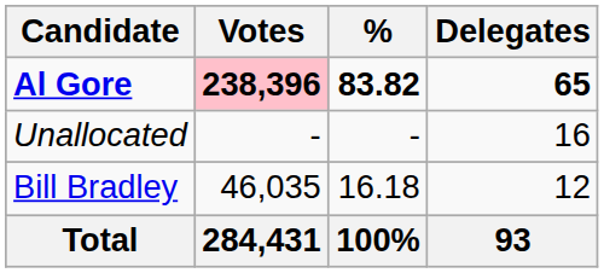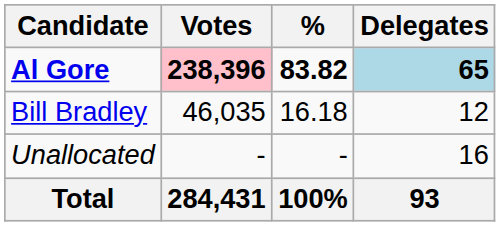 <table class="wikitable sortable" style="text-align:right;">
 <tr>
 <th>Candidate</th>
 <th>Votes</th>
 <th>%</th>
 <th>Delegates</th>
 </tr>
 <tr>
 <td style="text-align:left;" data-sort-value="Gore, Al"><strong><a href='#'>Al Gore</a></strong></td>
 <td style="background: pink;"><strong>238,396</strong></td>
 <td><strong>83.82</strong></td>
-<td><strong>65</strong></td>
+<td style="background: lightblue;"><strong>65</strong></td>
+</tr>
+<tr>
+<td style="text-align:left;" data-sort-value="Bradley, Bill"><a href='#'>Bill Bradley</a></td>
+<td>46,035</td>
+<td>16.18</td>
+<td>12</td>
 </tr>
 <tr>
 <td style="text-align:left;" data-sort-value="ZZZ"><em>Unallocated</em></td>
 <td>-</td>
 <td>-</td>
 <td>16</td>
 </tr>
 <tr>
-<td style="text-align:left;" data-sort-value="Bradley, Bill"><a href='#'>Bill Bradley</a></td>
-<td>46,035</td>
-<td>16.18</td>
-<td>12</td>
-</tr>
-<tr>
 <th>Total</th>
 <th>284,431</th>
 <th>100%</th>
 <th>93</th>
 </tr>
 </table>
